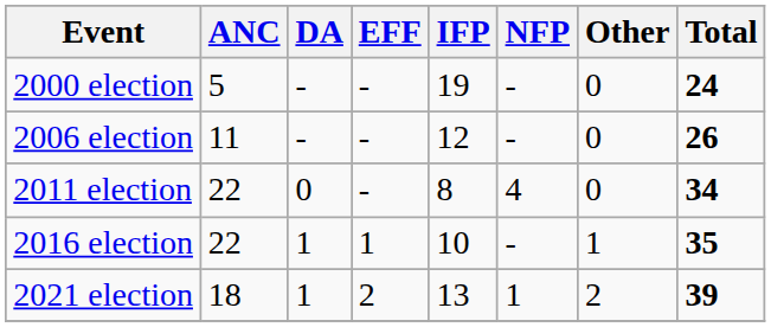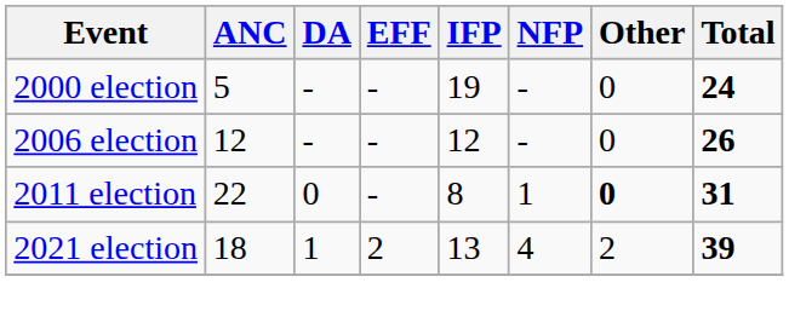 <table class="wikitable">
 <tr>
 <th>Event</th>
 <th><a href='#'>ANC</a></th>
 <th><a href='#'>DA</a></th>
 <th><a href='#'>EFF</a></th>
 <th><a href='#'>IFP</a></th>
 <th><a href='#'>NFP</a></th>
 <th>Other</th>
 <th>Total</th>
 </tr>
 <tr>
 <td><a href='#'>2000 election</a></td>
 <td>5</td>
 <td>-</td>
 <td>-</td>
 <td>19</td>
 <td>-</td>
 <td>0</td>
 <td><strong>24</strong></td>
 </tr>
 <tr>
 <td><a href='#'>2006 election</a></td>
-<td>11</td>
+<td>12</td>
 <td>-</td>
 <td>-</td>
 <td>12</td>
 <td>-</td>
 <td>0</td>
 <td><strong>26</strong></td>
 </tr>
 <tr>
 <td><a href='#'>2011 election</a></td>
 <td>22</td>
 <td>0</td>
 <td>-</td>
 <td>8</td>
-<td>4</td>
-<td>0</td>
-<td><strong>34</strong></td>
-</tr>
-<tr>
-<td><a href='#'>2016 election</a></td>
-<td>22</td>
 <td>1</td>
-<td>1</td>
-<td>10</td>
-<td>-</td>
-<td>1</td>
-<td><strong>35</strong></td>
+<td><strong>0</strong></td>
+<td><strong>31</strong></td>
 </tr>
 <tr>
 <td><a href='#'>2021 election</a></td>
 <td>18</td>
 <td>1</td>
 <td>2</td>
 <td>13</td>
-<td>1</td>
+<td>4</td>
 <td>2</td>
 <td><strong>39</strong></td>
 </tr>
 <tr>
 </tr>
 </table>
